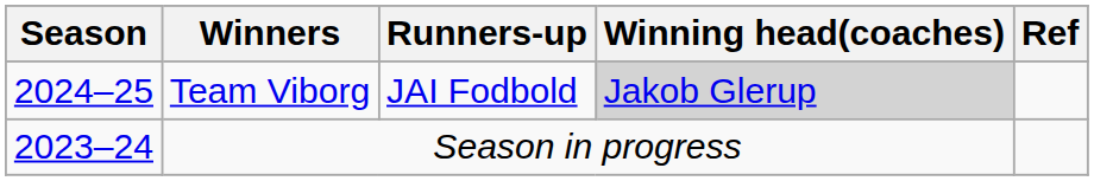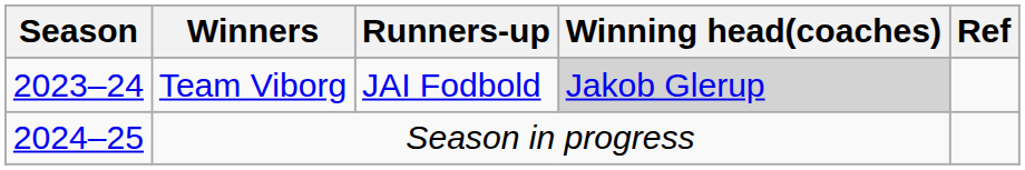 <table class="sortable wikitable plainrowheaders" style="text-align:center;">
 <tr>
 <th>Season</th>
 <th>Winners</th>
 <th>Runners-up</th>
 <th>Winning head(coaches)</th>
 <th>Ref</th>
 </tr>
 <tr>
-<td><a href='#'>2024–25</a></td>
+<td><a href='#'>2023–24</a></td>
 <td align=left><a href='#'>Team Viborg</a></td>
 <td align=left><a href='#'>JAI Fodbold</a></td>
 <td align=left style="background: lightgrey;"> <a href='#'>Jakob Glerup</a></td>
 <td></td>
 </tr>
 <tr>
-<td><a href='#'>2023–24</a></td>
+<td><a href='#'>2024–25</a></td>
 <td colspan=3 style="text-align:center;"><em>Season in progress</em></td>
 <td></td>
 </tr>
 </table>
